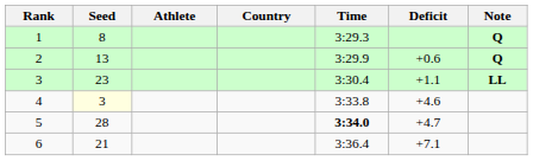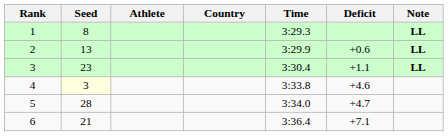 <table class="wikitable sortable" style="text-align:center" width=70%>
 <tr>
 <th>Rank</th>
 <th>Seed</th>
 <th>Athlete</th>
 <th>Country</th>
 <th>Time</th>
 <th>Deficit</th>
 <th>Note</th>
 </tr>
 <tr bgcolor=ccffcc>
 <td>1</td>
 <td>8</td>
 <td align=left></td>
 <td align=left></td>
 <td>3:29.3</td>
 <td></td>
-<td><strong>Q</strong></td>
+<td><strong>LL</strong></td>
 </tr>
 <tr bgcolor=ccffcc>
 <td>2</td>
 <td>13</td>
 <td align=left></td>
 <td align=left></td>
 <td>3:29.9</td>
 <td>+0.6</td>
-<td><strong>Q</strong></td>
+<td><strong>LL</strong></td>
 </tr>
 <tr bgcolor=ccffcc>
 <td>3</td>
 <td>23</td>
 <td align=left></td>
 <td align=left></td>
 <td>3:30.4</td>
 <td>+1.1</td>
 <td><strong>LL</strong></td>
 </tr>
 <tr>
 <td>4</td>
 <td style="background: lightyellow;">3</td>
 <td align=left></td>
 <td align=left></td>
 <td>3:33.8</td>
 <td>+4.6</td>
 <td></td>
 </tr>
 <tr>
 <td>5</td>
 <td>28</td>
 <td align=left></td>
 <td align=left></td>
-<td><strong>3:34.0</strong></td>
+<td>3:34.0</td>
 <td>+4.7</td>
 <td></td>
 </tr>
 <tr>
 <td>6</td>
 <td>21</td>
 <td align=left></td>
 <td align=left></td>
 <td>3:36.4</td>
 <td>+7.1</td>
 <td></td>
 </tr>
 </table>
